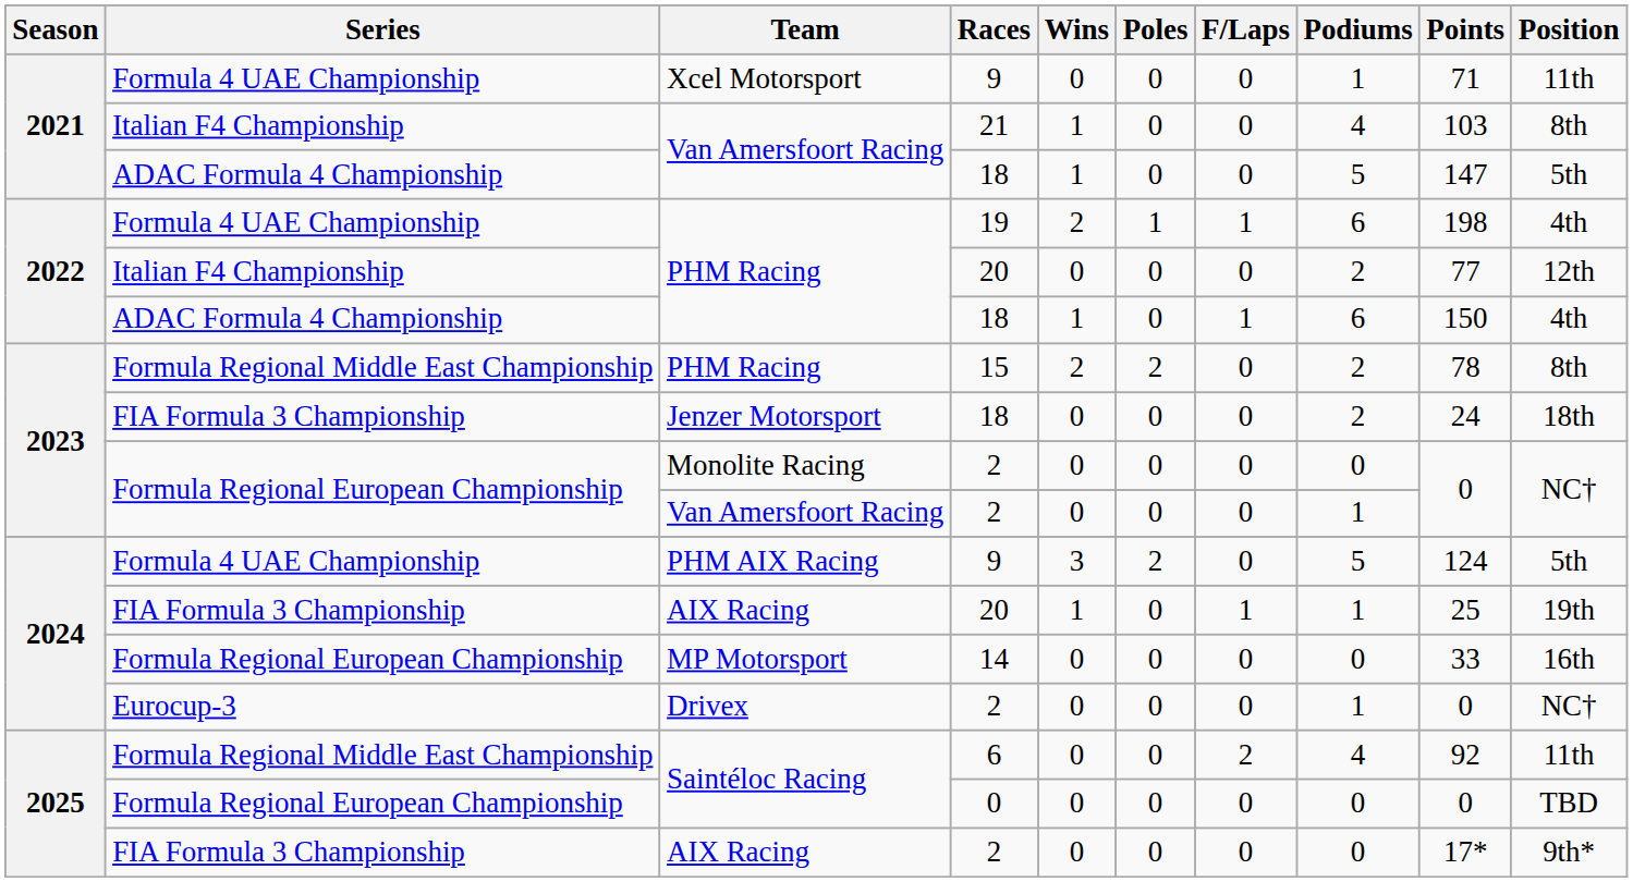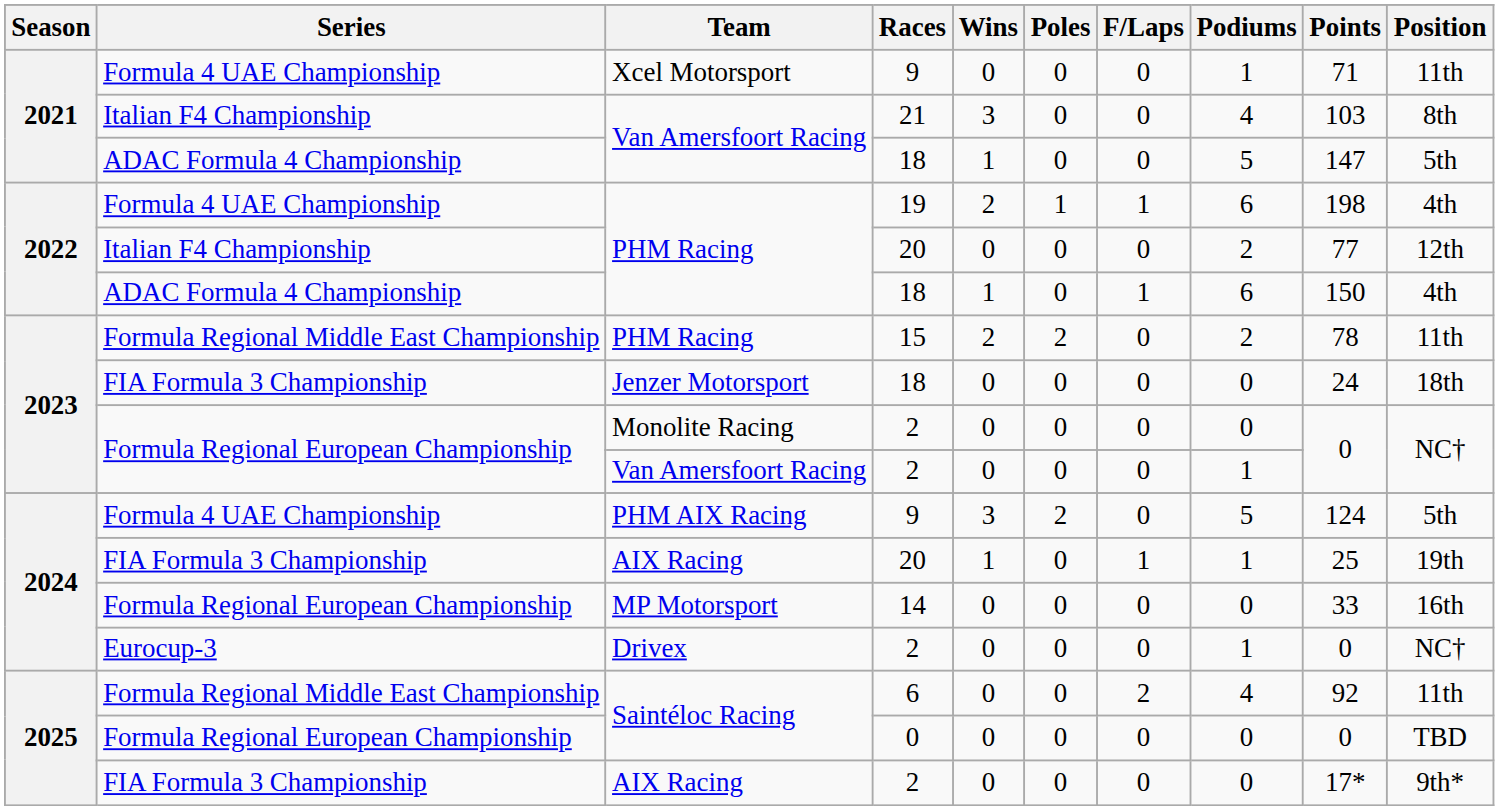 <table class="wikitable" style="font-size: 90%; text-align:center;">
 <tr>
 <th>Season</th>
 <th>Series</th>
 <th>Team</th>
 <th>Races</th>
 <th>Wins</th>
 <th>Poles</th>
 <th>F/Laps</th>
 <th>Podiums</th>
 <th>Points</th>
 <th>Position</th>
 </tr>
 <tr>
 <th rowspan="3">2021</th>
 <td style="text-align:left;"><a href='#'>Formula 4 UAE Championship</a></td>
 <td style="text-align:left;">Xcel Motorsport</td>
 <td>9</td>
 <td>0</td>
 <td>0</td>
 <td>0</td>
 <td>1</td>
 <td>71</td>
 <td>11th</td>
 </tr>
 <tr>
 <td style="text-align:left;"><a href='#'>Italian F4 Championship</a></td>
 <td rowspan="2" style="text-align:left;"><a href='#'>Van Amersfoort Racing</a></td>
 <td>21</td>
-<td>1</td>
+<td>3</td>
 <td>0</td>
 <td>0</td>
 <td>4</td>
 <td>103</td>
 <td>8th</td>
 </tr>
 <tr>
 <td style="text-align:left;"><a href='#'>ADAC Formula 4 Championship</a></td>
 <td>18</td>
 <td>1</td>
 <td>0</td>
 <td>0</td>
 <td>5</td>
 <td>147</td>
 <td>5th</td>
 </tr>
 <tr>
 <th rowspan="3">2022</th>
 <td style="text-align:left;"><a href='#'>Formula 4 UAE Championship</a></td>
 <td rowspan="3" style="text-align:left;"><a href='#'>PHM Racing</a></td>
 <td>19</td>
 <td>2</td>
 <td>1</td>
 <td>1</td>
 <td>6</td>
 <td>198</td>
 <td>4th</td>
 </tr>
 <tr>
 <td style="text-align:left;"><a href='#'>Italian F4 Championship</a></td>
 <td>20</td>
 <td>0</td>
 <td>0</td>
 <td>0</td>
 <td>2</td>
 <td>77</td>
 <td>12th</td>
 </tr>
 <tr>
 <td style="text-align:left;"><a href='#'>ADAC Formula 4 Championship</a></td>
 <td>18</td>
 <td>1</td>
 <td>0</td>
 <td>1</td>
 <td>6</td>
 <td>150</td>
 <td>4th</td>
 </tr>
 <tr>
 <th rowspan="4">2023</th>
 <td style="text-align:left;"><a href='#'>Formula Regional Middle East Championship</a></td>
 <td style="text-align:left;"><a href='#'>PHM Racing</a></td>
 <td>15</td>
 <td>2</td>
 <td>2</td>
 <td>0</td>
 <td>2</td>
 <td>78</td>
-<td>8th</td>
+<td>11th</td>
 </tr>
 <tr>
 <td style="text-align:left;"><a href='#'>FIA Formula 3 Championship</a></td>
 <td style="text-align:left;"><a href='#'>Jenzer Motorsport</a></td>
 <td>18</td>
 <td>0</td>
 <td>0</td>
 <td>0</td>
-<td>2</td>
+<td>0</td>
 <td>24</td>
 <td>18th</td>
 </tr>
 <tr>
 <td rowspan="2" style="text-align:left;"><a href='#'>Formula Regional European Championship</a></td>
 <td style="text-align:left;">Monolite Racing</td>
 <td>2</td>
 <td>0</td>
 <td>0</td>
 <td>0</td>
 <td>0</td>
 <td rowspan="2">0</td>
 <td rowspan="2">NC†</td>
 </tr>
 <tr>
 <td style="text-align:left;"><a href='#'>Van Amersfoort Racing</a></td>
 <td>2</td>
 <td>0</td>
 <td>0</td>
 <td>0</td>
 <td>1</td>
 </tr>
 <tr>
 <th rowspan="4">2024</th>
 <td style="text-align:left;"><a href='#'>Formula 4 UAE Championship</a></td>
 <td style="text-align:left;"><a href='#'>PHM AIX Racing</a></td>
 <td>9</td>
 <td>3</td>
 <td>2</td>
 <td>0</td>
 <td>5</td>
 <td>124</td>
 <td>5th</td>
 </tr>
 <tr>
 <td style="text-align:left;"><a href='#'>FIA Formula 3 Championship</a></td>
 <td style="text-align:left;"><a href='#'>AIX Racing</a></td>
 <td>20</td>
 <td>1</td>
 <td>0</td>
 <td>1</td>
 <td>1</td>
 <td>25</td>
 <td>19th</td>
 </tr>
 <tr>
 <td style="text-align:left;"><a href='#'>Formula Regional European Championship</a></td>
 <td style="text-align:left;"><a href='#'>MP Motorsport</a></td>
 <td>14</td>
 <td>0</td>
 <td>0</td>
 <td>0</td>
 <td>0</td>
 <td>33</td>
 <td>16th</td>
 </tr>
 <tr>
 <td style="text-align:left;"><a href='#'>Eurocup-3</a></td>
 <td style="text-align:left;"><a href='#'>Drivex</a></td>
 <td>2</td>
 <td>0</td>
 <td>0</td>
 <td>0</td>
 <td>1</td>
 <td>0</td>
 <td>NC†</td>
 </tr>
 <tr>
 <th rowspan="3">2025</th>
 <td style="text-align:left;"><a href='#'>Formula Regional Middle East Championship</a></td>
 <td rowspan="2" style="text-align:left;"><a href='#'>Saintéloc Racing</a></td>
 <td>6</td>
 <td>0</td>
 <td>0</td>
 <td>2</td>
 <td>4</td>
 <td>92</td>
 <td>11th</td>
 </tr>
 <tr>
 <td style="text-align:left;"><a href='#'>Formula Regional European Championship</a></td>
 <td>0</td>
 <td>0</td>
 <td>0</td>
 <td>0</td>
 <td>0</td>
 <td>0</td>
 <td>TBD</td>
 </tr>
 <tr>
 <td style="text-align:left;"><a href='#'>FIA Formula 3 Championship</a></td>
 <td style="text-align:left;"><a href='#'>AIX Racing</a></td>
 <td>2</td>
 <td>0</td>
 <td>0</td>
 <td>0</td>
 <td>0</td>
 <td>17*</td>
 <td>9th*</td>
 </tr>
 </table>
